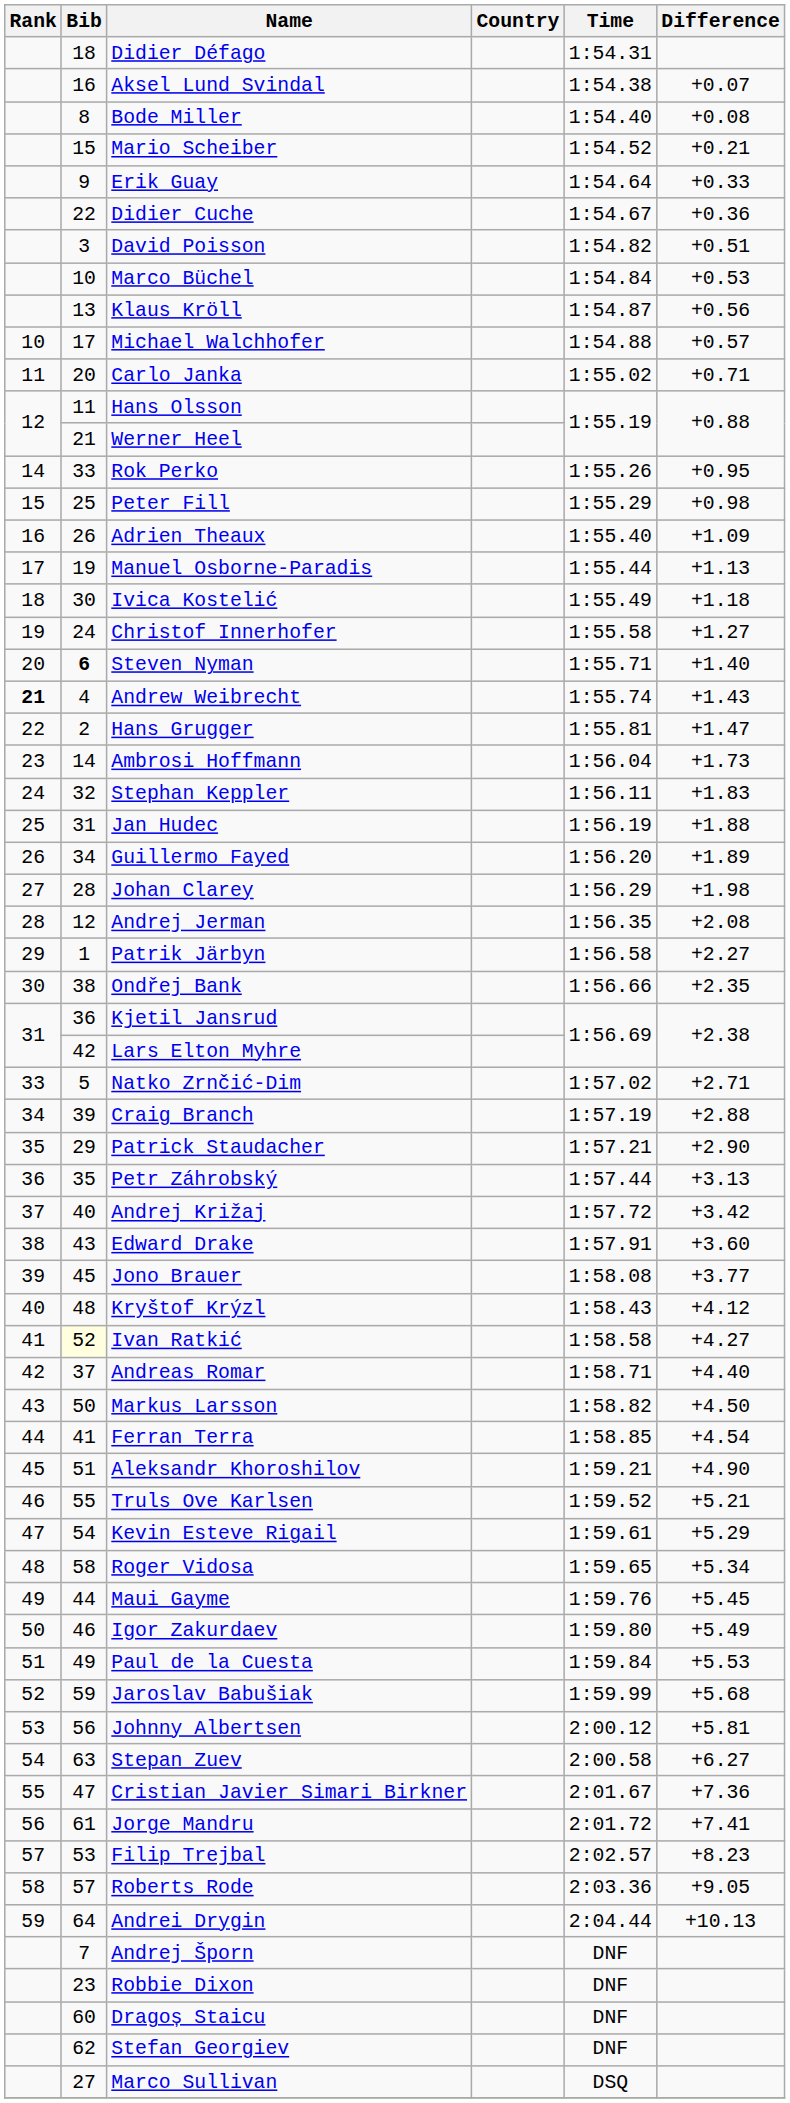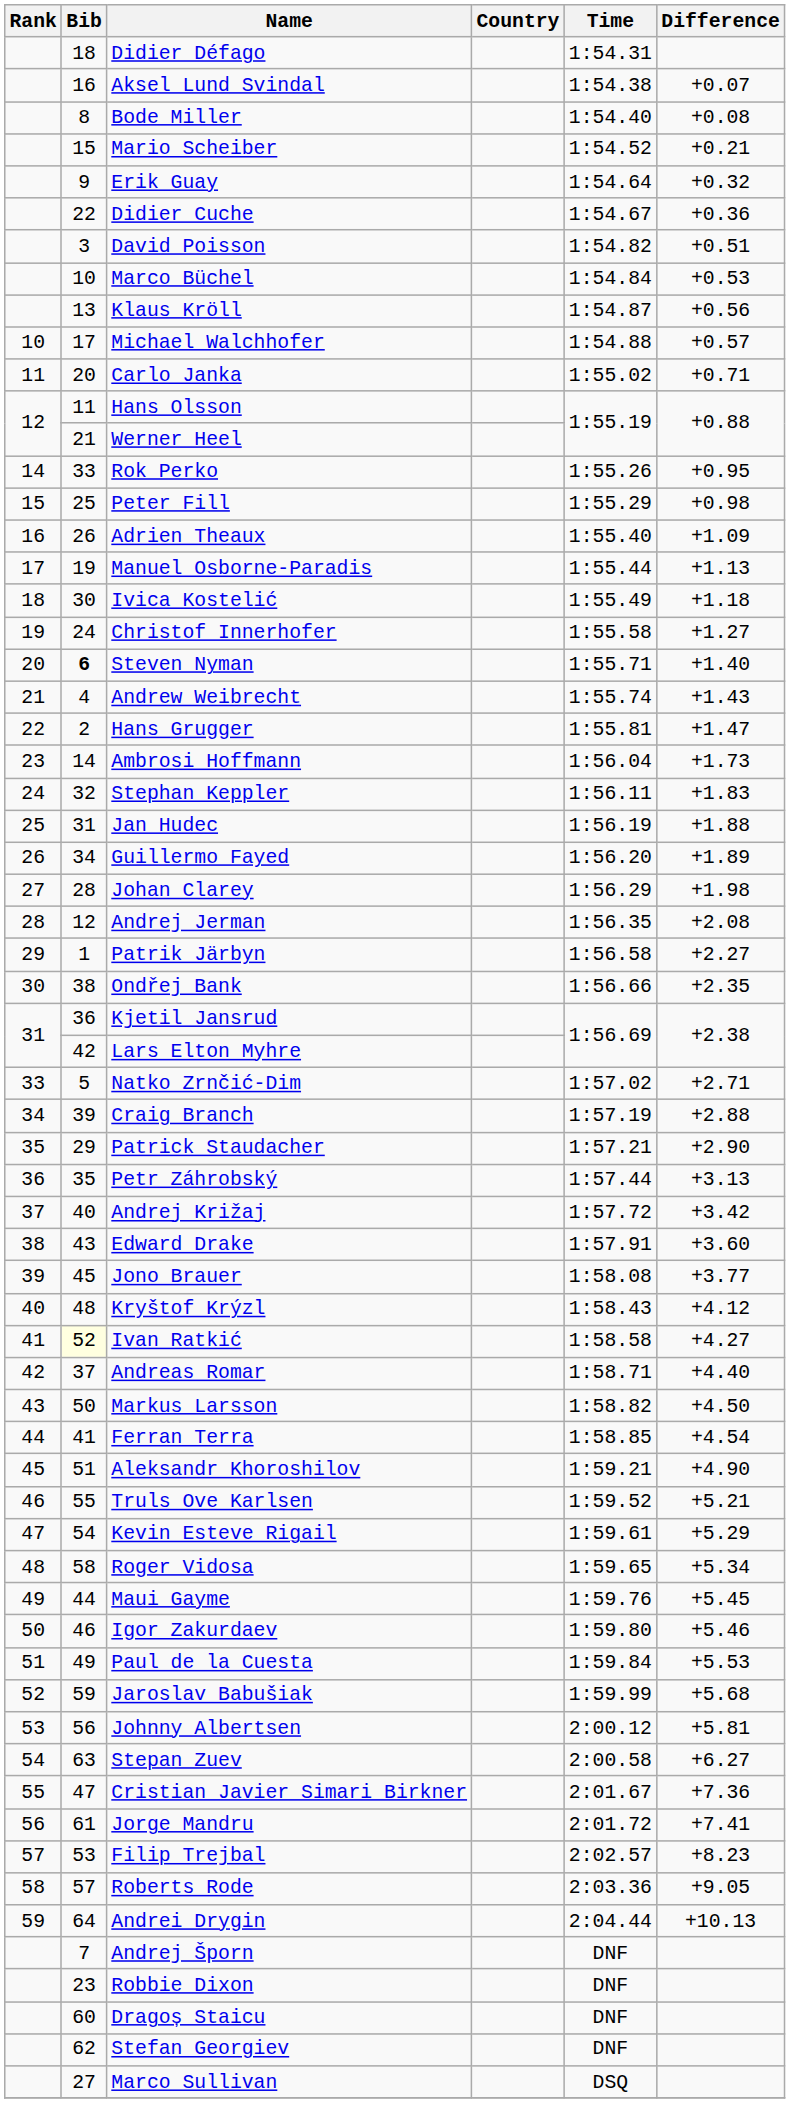 <table class="wikitable sortable" style="text-align:center">
 <tr>
 <th>Rank</th>
 <th>Bib</th>
 <th>Name</th>
 <th>Country</th>
 <th>Time</th>
 <th>Difference</th>
 </tr>
 <tr>
 <td></td>
 <td>18</td>
 <td align=left><a href='#'>Didier Défago</a></td>
 <td align=left></td>
 <td>1:54.31</td>
 <td></td>
 </tr>
 <tr>
 <td></td>
 <td>16</td>
 <td align=left><a href='#'>Aksel Lund Svindal</a></td>
 <td align=left></td>
 <td>1:54.38</td>
 <td>+0.07</td>
 </tr>
 <tr>
 <td></td>
 <td>8</td>
 <td align=left><a href='#'>Bode Miller</a></td>
 <td align=left></td>
 <td>1:54.40</td>
 <td>+0.08</td>
 </tr>
 <tr>
 <td></td>
 <td>15</td>
 <td align=left><a href='#'>Mario Scheiber</a></td>
 <td align=left></td>
 <td>1:54.52</td>
 <td>+0.21</td>
 </tr>
 <tr>
 <td></td>
 <td>9</td>
 <td align=left><a href='#'>Erik Guay</a></td>
 <td align=left></td>
 <td>1:54.64</td>
-<td>+0.33</td>
+<td>+0.32</td>
 </tr>
 <tr>
 <td></td>
 <td>22</td>
 <td align=left><a href='#'>Didier Cuche</a></td>
 <td align=left></td>
 <td>1:54.67</td>
 <td>+0.36</td>
 </tr>
 <tr>
 <td></td>
 <td>3</td>
 <td align=left><a href='#'>David Poisson</a></td>
 <td align=left></td>
 <td>1:54.82</td>
 <td>+0.51</td>
 </tr>
 <tr>
 <td></td>
 <td>10</td>
 <td align=left><a href='#'>Marco Büchel</a></td>
 <td align=left></td>
 <td>1:54.84</td>
 <td>+0.53</td>
 </tr>
 <tr>
 <td></td>
 <td>13</td>
 <td align=left><a href='#'>Klaus Kröll</a></td>
 <td align=left></td>
 <td>1:54.87</td>
 <td>+0.56</td>
 </tr>
 <tr>
 <td>10</td>
 <td>17</td>
 <td align=left><a href='#'>Michael Walchhofer</a></td>
 <td align=left></td>
 <td>1:54.88</td>
 <td>+0.57</td>
 </tr>
 <tr>
 <td>11</td>
 <td>20</td>
 <td align=left><a href='#'>Carlo Janka</a></td>
 <td align=left></td>
 <td>1:55.02</td>
 <td>+0.71</td>
 </tr>
 <tr>
 <td rowspan=2>12</td>
 <td>11</td>
 <td align=left><a href='#'>Hans Olsson</a></td>
 <td align=left></td>
 <td rowspan=2>1:55.19</td>
 <td rowspan=2>+0.88</td>
 </tr>
 <tr>
 <td>21</td>
 <td align=left><a href='#'>Werner Heel</a></td>
 <td align=left></td>
 </tr>
 <tr>
 <td>14</td>
 <td>33</td>
 <td align=left><a href='#'>Rok Perko</a></td>
 <td align=left></td>
 <td>1:55.26</td>
 <td>+0.95</td>
 </tr>
 <tr>
 <td>15</td>
 <td>25</td>
 <td align=left><a href='#'>Peter Fill</a></td>
 <td align=left></td>
 <td>1:55.29</td>
 <td>+0.98</td>
 </tr>
 <tr>
 <td>16</td>
 <td>26</td>
 <td align=left><a href='#'>Adrien Theaux</a></td>
 <td align=left></td>
 <td>1:55.40</td>
 <td>+1.09</td>
 </tr>
 <tr>
 <td>17</td>
 <td>19</td>
 <td align=left><a href='#'>Manuel Osborne-Paradis</a></td>
 <td align=left></td>
 <td>1:55.44</td>
 <td>+1.13</td>
 </tr>
 <tr>
 <td>18</td>
 <td>30</td>
 <td align=left><a href='#'>Ivica Kostelić</a></td>
 <td align=left></td>
 <td>1:55.49</td>
 <td>+1.18</td>
 </tr>
 <tr>
 <td>19</td>
 <td>24</td>
 <td align=left><a href='#'>Christof Innerhofer</a></td>
 <td align=left></td>
 <td>1:55.58</td>
 <td>+1.27</td>
 </tr>
 <tr>
 <td>20</td>
 <td><strong>6</strong></td>
 <td align=left><a href='#'>Steven Nyman</a></td>
 <td align=left></td>
 <td>1:55.71</td>
 <td>+1.40</td>
 </tr>
 <tr>
-<td><strong>21</strong></td>
+<td>21</td>
 <td>4</td>
 <td align=left><a href='#'>Andrew Weibrecht</a></td>
 <td align=left></td>
 <td>1:55.74</td>
 <td>+1.43</td>
 </tr>
 <tr>
 <td>22</td>
 <td>2</td>
 <td align=left><a href='#'>Hans Grugger</a></td>
 <td align=left></td>
 <td>1:55.81</td>
 <td>+1.47</td>
 </tr>
 <tr>
 <td>23</td>
 <td>14</td>
 <td align=left><a href='#'>Ambrosi Hoffmann</a></td>
 <td align=left></td>
 <td>1:56.04</td>
 <td>+1.73</td>
 </tr>
 <tr>
 <td>24</td>
 <td>32</td>
 <td align=left><a href='#'>Stephan Keppler</a></td>
 <td align=left></td>
 <td>1:56.11</td>
 <td>+1.83</td>
 </tr>
 <tr>
 <td>25</td>
 <td>31</td>
 <td align=left><a href='#'>Jan Hudec</a></td>
 <td align=left></td>
 <td>1:56.19</td>
 <td>+1.88</td>
 </tr>
 <tr>
 <td>26</td>
 <td>34</td>
 <td align=left><a href='#'>Guillermo Fayed</a></td>
 <td align=left></td>
 <td>1:56.20</td>
 <td>+1.89</td>
 </tr>
 <tr>
 <td>27</td>
 <td>28</td>
 <td align=left><a href='#'>Johan Clarey</a></td>
 <td align=left></td>
 <td>1:56.29</td>
 <td>+1.98</td>
 </tr>
 <tr>
 <td>28</td>
 <td>12</td>
 <td align=left><a href='#'>Andrej Jerman</a></td>
 <td align=left></td>
 <td>1:56.35</td>
 <td>+2.08</td>
 </tr>
 <tr>
 <td>29</td>
 <td>1</td>
 <td align=left><a href='#'>Patrik Järbyn</a></td>
 <td align=left></td>
 <td>1:56.58</td>
 <td>+2.27</td>
 </tr>
 <tr>
 <td>30</td>
 <td>38</td>
 <td align=left><a href='#'>Ondřej Bank</a></td>
 <td align=left></td>
 <td>1:56.66</td>
 <td>+2.35</td>
 </tr>
 <tr>
 <td rowspan=2>31</td>
 <td>36</td>
 <td align=left><a href='#'>Kjetil Jansrud</a></td>
 <td align=left></td>
 <td rowspan=2>1:56.69</td>
 <td rowspan=2>+2.38</td>
 </tr>
 <tr>
 <td>42</td>
 <td align=left><a href='#'>Lars Elton Myhre</a></td>
 <td align=left></td>
 </tr>
 <tr>
 <td>33</td>
 <td>5</td>
 <td align=left><a href='#'>Natko Zrnčić-Dim</a></td>
 <td align=left></td>
 <td>1:57.02</td>
 <td>+2.71</td>
 </tr>
 <tr>
 <td>34</td>
 <td>39</td>
 <td align=left><a href='#'>Craig Branch</a></td>
 <td align=left></td>
 <td>1:57.19</td>
 <td>+2.88</td>
 </tr>
 <tr>
 <td>35</td>
 <td>29</td>
 <td align=left><a href='#'>Patrick Staudacher</a></td>
 <td align=left></td>
 <td>1:57.21</td>
 <td>+2.90</td>
 </tr>
 <tr>
 <td>36</td>
 <td>35</td>
 <td align=left><a href='#'>Petr Záhrobský</a></td>
 <td align=left></td>
 <td>1:57.44</td>
 <td>+3.13</td>
 </tr>
 <tr>
 <td>37</td>
 <td>40</td>
 <td align=left><a href='#'>Andrej Križaj</a></td>
 <td align=left></td>
 <td>1:57.72</td>
 <td>+3.42</td>
 </tr>
 <tr>
 <td>38</td>
 <td>43</td>
 <td align=left><a href='#'>Edward Drake</a></td>
 <td align=left></td>
 <td>1:57.91</td>
 <td>+3.60</td>
 </tr>
 <tr>
 <td>39</td>
 <td>45</td>
 <td align=left><a href='#'>Jono Brauer</a></td>
 <td align=left></td>
 <td>1:58.08</td>
 <td>+3.77</td>
 </tr>
 <tr>
 <td>40</td>
 <td>48</td>
 <td align=left><a href='#'>Kryštof Krýzl</a></td>
 <td align=left></td>
 <td>1:58.43</td>
 <td>+4.12</td>
 </tr>
 <tr>
 <td>41</td>
 <td style="background: lightyellow;">52</td>
 <td align=left><a href='#'>Ivan Ratkić</a></td>
 <td align=left></td>
 <td>1:58.58</td>
 <td>+4.27</td>
 </tr>
 <tr>
 <td>42</td>
 <td>37</td>
 <td align=left><a href='#'>Andreas Romar</a></td>
 <td align=left></td>
 <td>1:58.71</td>
 <td>+4.40</td>
 </tr>
 <tr>
 <td>43</td>
 <td>50</td>
 <td align=left><a href='#'>Markus Larsson</a></td>
 <td align=left></td>
 <td>1:58.82</td>
 <td>+4.50</td>
 </tr>
 <tr>
 <td>44</td>
 <td>41</td>
 <td align=left><a href='#'>Ferran Terra</a></td>
 <td align=left></td>
 <td>1:58.85</td>
 <td>+4.54</td>
 </tr>
 <tr>
 <td>45</td>
 <td>51</td>
 <td align=left><a href='#'>Aleksandr Khoroshilov</a></td>
 <td align=left></td>
 <td>1:59.21</td>
 <td>+4.90</td>
 </tr>
 <tr>
 <td>46</td>
 <td>55</td>
 <td align=left><a href='#'>Truls Ove Karlsen</a></td>
 <td align=left></td>
 <td>1:59.52</td>
 <td>+5.21</td>
 </tr>
 <tr>
 <td>47</td>
 <td>54</td>
 <td align=left><a href='#'>Kevin Esteve Rigail</a></td>
 <td align=left></td>
 <td>1:59.61</td>
 <td>+5.29</td>
 </tr>
 <tr>
 <td>48</td>
 <td>58</td>
 <td align=left><a href='#'>Roger Vidosa</a></td>
 <td align=left></td>
 <td>1:59.65</td>
 <td>+5.34</td>
 </tr>
 <tr>
 <td>49</td>
 <td>44</td>
 <td align=left><a href='#'>Maui Gayme</a></td>
 <td align=left></td>
 <td>1:59.76</td>
 <td>+5.45</td>
 </tr>
 <tr>
 <td>50</td>
 <td>46</td>
 <td align=left><a href='#'>Igor Zakurdaev</a></td>
 <td align=left></td>
 <td>1:59.80</td>
-<td>+5.49</td>
+<td>+5.46</td>
 </tr>
 <tr>
 <td>51</td>
 <td>49</td>
 <td align=left><a href='#'>Paul de la Cuesta</a></td>
 <td align=left></td>
 <td>1:59.84</td>
 <td>+5.53</td>
 </tr>
 <tr>
 <td>52</td>
 <td>59</td>
 <td align=left><a href='#'>Jaroslav Babušiak</a></td>
 <td align=left></td>
 <td>1:59.99</td>
 <td>+5.68</td>
 </tr>
 <tr>
 <td>53</td>
 <td>56</td>
 <td align=left><a href='#'>Johnny Albertsen</a></td>
 <td align=left></td>
 <td>2:00.12</td>
 <td>+5.81</td>
 </tr>
 <tr>
 <td>54</td>
 <td>63</td>
 <td align=left><a href='#'>Stepan Zuev</a></td>
 <td align=left></td>
 <td>2:00.58</td>
 <td>+6.27</td>
 </tr>
 <tr>
 <td>55</td>
 <td>47</td>
 <td align=left><a href='#'>Cristian Javier Simari Birkner</a></td>
 <td align=left></td>
 <td>2:01.67</td>
 <td>+7.36</td>
 </tr>
 <tr>
 <td>56</td>
 <td>61</td>
 <td align=left><a href='#'>Jorge Mandru</a></td>
 <td align=left></td>
 <td>2:01.72</td>
 <td>+7.41</td>
 </tr>
 <tr>
 <td>57</td>
 <td>53</td>
 <td align=left><a href='#'>Filip Trejbal</a></td>
 <td align=left></td>
 <td>2:02.57</td>
 <td>+8.23</td>
 </tr>
 <tr>
 <td>58</td>
 <td>57</td>
 <td align=left><a href='#'>Roberts Rode</a></td>
 <td align=left></td>
 <td>2:03.36</td>
 <td>+9.05</td>
 </tr>
 <tr>
 <td>59</td>
 <td>64</td>
 <td align=left><a href='#'>Andrei Drygin</a></td>
 <td align=left></td>
 <td>2:04.44</td>
 <td>+10.13</td>
 </tr>
 <tr>
 <td></td>
 <td>7</td>
 <td align=left><a href='#'>Andrej Šporn</a></td>
 <td align=left></td>
 <td>DNF</td>
 <td></td>
 </tr>
 <tr>
 <td></td>
 <td>23</td>
 <td align=left><a href='#'>Robbie Dixon</a></td>
 <td align=left></td>
 <td>DNF</td>
 <td></td>
 </tr>
 <tr>
 <td></td>
 <td>60</td>
 <td align=left><a href='#'>Dragoș Staicu</a></td>
 <td align=left></td>
 <td>DNF</td>
 <td></td>
 </tr>
 <tr>
 <td></td>
 <td>62</td>
 <td align=left><a href='#'>Stefan Georgiev</a></td>
 <td align=left></td>
 <td>DNF</td>
 <td></td>
 </tr>
 <tr>
 <td></td>
 <td>27</td>
 <td align=left><a href='#'>Marco Sullivan</a></td>
 <td align=left></td>
 <td>DSQ</td>
 <td></td>
 </tr>
 <tr>
 </tr>
 </table>
